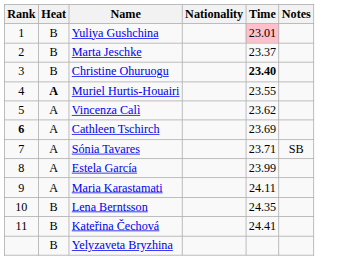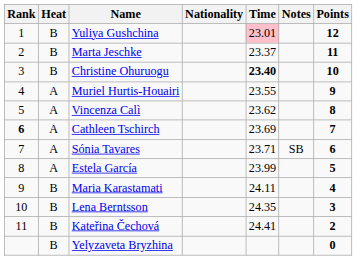 <table class="wikitable sortable" style="text-align:center">
 <tr>
 <th>Rank</th>
 <th>Heat</th>
 <th>Name</th>
 <th>Nationality</th>
 <th>Time</th>
 <th>Notes</th>
+<th>Points</th>
 </tr>
 <tr>
 <td>1</td>
 <td>B</td>
 <td align=left><a href='#'>Yuliya Gushchina</a></td>
 <td align=left></td>
 <td style="background: pink;">23.01</td>
 <td></td>
+<td><strong>12</strong></td>
 </tr>
 <tr>
 <td>2</td>
 <td>B</td>
 <td align=left><a href='#'>Marta Jeschke</a></td>
 <td align=left></td>
 <td>23.37</td>
 <td></td>
+<td><strong>11</strong></td>
 </tr>
 <tr>
 <td>3</td>
 <td>B</td>
 <td align=left><a href='#'>Christine Ohuruogu</a></td>
 <td align=left></td>
 <td><strong>23.40</strong></td>
 <td></td>
+<td><strong>10</strong></td>
 </tr>
 <tr>
 <td>4</td>
-<td><strong>A</strong></td>
+<td>A</td>
 <td align=left><a href='#'>Muriel Hurtis-Houairi</a></td>
 <td align=left></td>
 <td>23.55</td>
 <td></td>
+<td><strong>9</strong></td>
 </tr>
 <tr>
 <td>5</td>
 <td>A</td>
 <td align=left><a href='#'>Vincenza Calì</a></td>
 <td align=left></td>
 <td>23.62</td>
 <td></td>
+<td><strong>8</strong></td>
 </tr>
 <tr>
 <td><strong>6</strong></td>
 <td>A</td>
 <td align=left><a href='#'>Cathleen Tschirch</a></td>
 <td align=left></td>
 <td>23.69</td>
 <td></td>
+<td><strong>7</strong></td>
 </tr>
 <tr>
 <td>7</td>
 <td>A</td>
 <td align=left><a href='#'>Sónia Tavares</a></td>
 <td align=left></td>
 <td>23.71</td>
 <td>SB</td>
+<td><strong>6</strong></td>
 </tr>
 <tr>
 <td>8</td>
 <td>A</td>
 <td align=left><a href='#'>Estela García</a></td>
 <td align=left></td>
 <td>23.99</td>
 <td></td>
+<td><strong>5</strong></td>
 </tr>
 <tr>
 <td>9</td>
-<td>A</td>
+<td>B</td>
 <td align=left><a href='#'>Maria Karastamati</a></td>
 <td align=left></td>
 <td>24.11</td>
 <td></td>
+<td><strong>4</strong></td>
 </tr>
 <tr>
 <td>10</td>
 <td>B</td>
 <td align=left><a href='#'>Lena Berntsson</a></td>
 <td align=left></td>
 <td>24.35</td>
 <td></td>
+<td><strong>3</strong></td>
 </tr>
 <tr>
 <td>11</td>
 <td>B</td>
 <td align=left><a href='#'>Kateřina Čechová</a></td>
 <td align=left></td>
 <td>24.41</td>
 <td></td>
+<td><strong>2</strong></td>
 </tr>
 <tr>
 <td></td>
 <td>B</td>
 <td align=left><a href='#'>Yelyzaveta Bryzhina</a></td>
 <td align=left></td>
 <td></td>
 <td></td>
+<td><strong>0</strong></td>
 </tr>
 </table>
